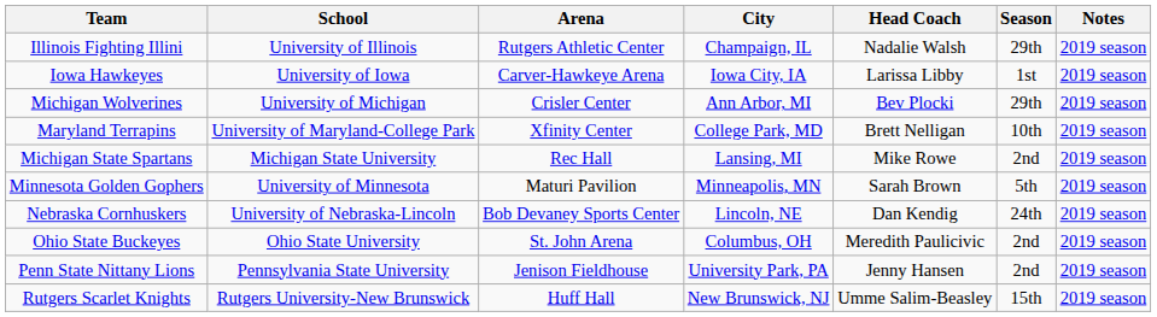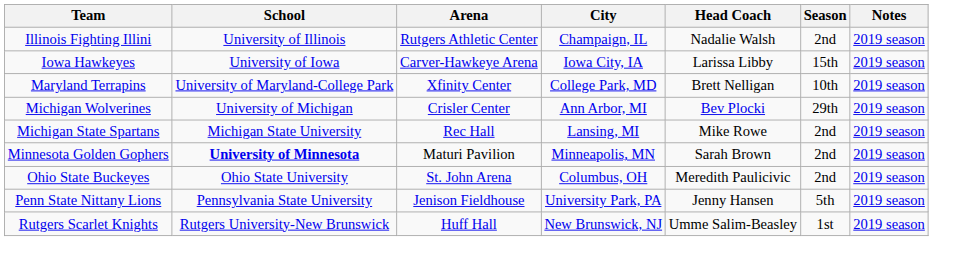 <table class="wikitable sortable" style="text-align:center;">
 <tr>
 <th>Team</th>
 <th>School</th>
 <th>Arena</th>
 <th>City</th>
 <th>Head Coach</th>
 <th>Season</th>
 <th>Notes</th>
 </tr>
 <tr>
 <td><a href='#'>Illinois Fighting Illini</a></td>
 <td><a href='#'>University of Illinois</a></td>
 <td><a href='#'>Rutgers Athletic Center</a></td>
 <td><a href='#'>Champaign, IL</a></td>
 <td>Nadalie Walsh</td>
-<td>29th</td>
+<td>2nd</td>
 <td><a href='#'>2019 season</a></td>
 </tr>
 <tr>
 <td><a href='#'>Iowa Hawkeyes</a></td>
 <td><a href='#'>University of Iowa</a></td>
 <td><a href='#'>Carver-Hawkeye Arena</a></td>
 <td><a href='#'>Iowa City, IA</a></td>
 <td>Larissa Libby</td>
-<td>1st</td>
+<td>15th</td>
+<td><a href='#'>2019 season</a></td>
+</tr>
+<tr>
+<td><a href='#'>Maryland Terrapins</a></td>
+<td><a href='#'>University of Maryland-College Park</a></td>
+<td><a href='#'>Xfinity Center</a></td>
+<td><a href='#'>College Park, MD</a></td>
+<td>Brett Nelligan</td>
+<td>10th</td>
 <td><a href='#'>2019 season</a></td>
 </tr>
 <tr>
 <td><a href='#'>Michigan Wolverines</a></td>
 <td><a href='#'>University of Michigan</a></td>
 <td><a href='#'>Crisler Center</a></td>
 <td><a href='#'>Ann Arbor, MI</a></td>
 <td><a href='#'>Bev Plocki</a></td>
 <td>29th</td>
-<td><a href='#'>2019 season</a></td>
-</tr>
-<tr>
-<td><a href='#'>Maryland Terrapins</a></td>
-<td><a href='#'>University of Maryland-College Park</a></td>
-<td><a href='#'>Xfinity Center</a></td>
-<td><a href='#'>College Park, MD</a></td>
-<td>Brett Nelligan</td>
-<td>10th</td>
 <td><a href='#'>2019 season</a></td>
 </tr>
 <tr>
 <td><a href='#'>Michigan State Spartans</a></td>
 <td><a href='#'>Michigan State University</a></td>
 <td><a href='#'>Rec Hall</a></td>
 <td><a href='#'>Lansing, MI</a></td>
 <td>Mike Rowe</td>
 <td>2nd</td>
 <td><a href='#'>2019 season</a></td>
 </tr>
 <tr>
 <td><a href='#'>Minnesota Golden Gophers</a></td>
-<td><a href='#'>University of Minnesota</a></td>
+<td><strong><a href='#'>University of Minnesota</a></strong></td>
 <td>Maturi Pavilion</td>
 <td><a href='#'>Minneapolis, MN</a></td>
 <td>Sarah Brown</td>
-<td>5th</td>
-<td><a href='#'>2019 season</a></td>
-</tr>
-<tr>
-<td><a href='#'>Nebraska Cornhuskers</a></td>
-<td><a href='#'>University of Nebraska-Lincoln</a></td>
-<td><a href='#'>Bob Devaney Sports Center</a></td>
-<td><a href='#'>Lincoln, NE</a></td>
-<td>Dan Kendig</td>
-<td>24th</td>
+<td>2nd</td>
 <td><a href='#'>2019 season</a></td>
 </tr>
 <tr>
 <td><a href='#'>Ohio State Buckeyes</a></td>
 <td><a href='#'>Ohio State University</a></td>
 <td><a href='#'>St. John Arena</a></td>
 <td><a href='#'>Columbus, OH</a></td>
 <td>Meredith Paulicivic</td>
 <td>2nd</td>
 <td><a href='#'>2019 season</a></td>
 </tr>
 <tr>
 <td><a href='#'>Penn State Nittany Lions</a></td>
 <td><a href='#'>Pennsylvania State University</a></td>
 <td><a href='#'>Jenison Fieldhouse</a></td>
 <td><a href='#'>University Park, PA</a></td>
 <td>Jenny Hansen</td>
-<td>2nd</td>
+<td>5th</td>
 <td><a href='#'>2019 season</a></td>
 </tr>
 <tr>
 <td><a href='#'>Rutgers Scarlet Knights</a></td>
 <td><a href='#'>Rutgers University-New Brunswick</a></td>
 <td><a href='#'>Huff Hall</a></td>
 <td><a href='#'>New Brunswick, NJ</a></td>
 <td>Umme Salim-Beasley</td>
-<td>15th</td>
+<td>1st</td>
 <td><a href='#'>2019 season</a></td>
 </tr>
 </table>
